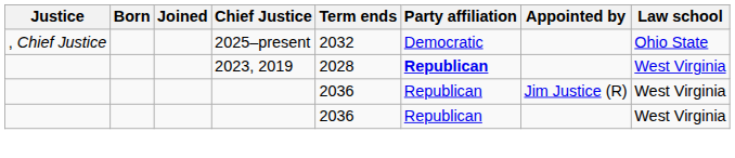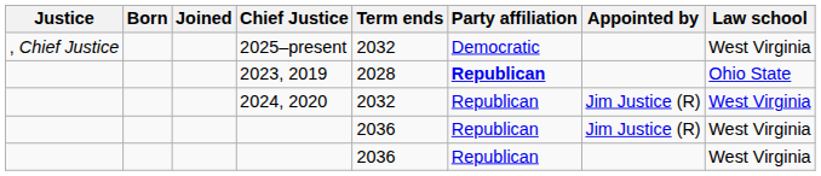 <table class="wikitable sortable">
 <tr>
 <th>Justice</th>
 <th>Born</th>
 <th>Joined</th>
 <th>Chief Justice</th>
 <th>Term ends</th>
 <th>Party affiliation</th>
 <th>Appointed by</th>
 <th>Law school</th>
 </tr>
 <tr>
 <td>, <em>Chief Justice</em></td>
 <td></td>
 <td></td>
 <td>2025–present</td>
 <td>2032</td>
 <td><a href='#'>Democratic</a></td>
 <td></td>
-<td><a href='#'>Ohio State</a></td>
+<td>West Virginia</td>
 </tr>
 <tr>
 <td></td>
 <td></td>
 <td></td>
 <td>2023, 2019</td>
 <td>2028</td>
 <td><strong><a href='#'>Republican</a></strong></td>
 <td></td>
+<td><a href='#'>Ohio State</a></td>
+</tr>
+<tr>
+<td></td>
+<td></td>
+<td></td>
+<td>2024, 2020</td>
+<td>2032</td>
+<td><a href='#'>Republican</a></td>
+<td><a href='#'>Jim Justice</a> (R)</td>
 <td><a href='#'>West Virginia</a></td>
 </tr>
 <tr>
 <td></td>
 <td></td>
 <td></td>
 <td align="center"></td>
 <td>2036</td>
 <td><a href='#'>Republican</a></td>
 <td><a href='#'>Jim Justice</a> (R)</td>
 <td>West Virginia</td>
 </tr>
 <tr>
 <td></td>
 <td></td>
 <td></td>
 <td align="center"></td>
 <td>2036</td>
 <td><a href='#'>Republican</a></td>
 <td></td>
 <td>West Virginia</td>
 </tr>
 </table>
